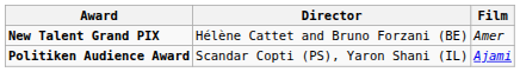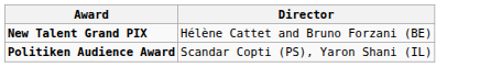 <table class="wikitable">
 <tr>
 <th>Award</th>
 <th>Director</th>
-<th>Film</th>
 </tr>
 <tr>
 <td><strong>New Talent Grand PIX</strong></td>
 <td>Hélène Cattet and Bruno Forzani (BE)</td>
-<td><em>Amer</em></td>
 </tr>
 <tr>
 <td><strong>Politiken Audience Award</strong></td>
 <td>Scandar Copti (PS), Yaron Shani (IL)</td>
-<td><em><a href='#'>Ajami</a></em></td>
 </tr>
 </table>
